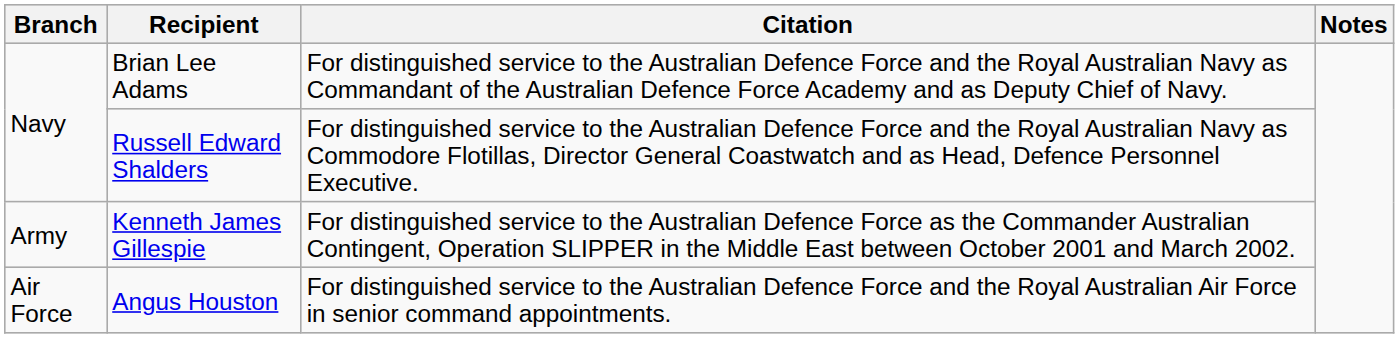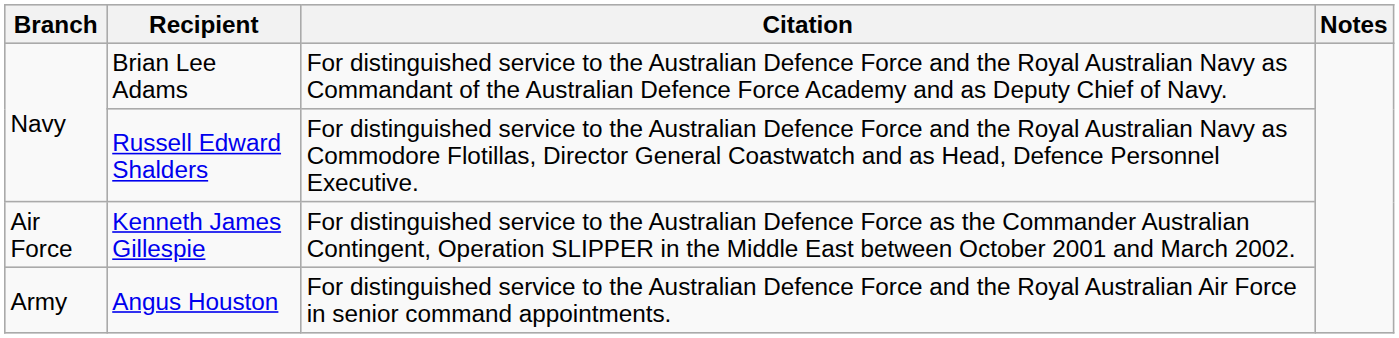 <table class="wikitable" style="font-size:95%;">
 <tr>
 <th>Branch</th>
 <th>Recipient</th>
 <th>Citation</th>
 <th>Notes</th>
 </tr>
 <tr>
 <td rowspan=2>Navy</td>
 <td> Brian Lee Adams</td>
 <td>For distinguished service to the Australian Defence Force and the Royal Australian Navy as Commandant of the Australian Defence Force Academy and as Deputy Chief of Navy.</td>
 <td rowspan=4></td>
 </tr>
 <tr>
 <td> <a href='#'>Russell Edward Shalders</a></td>
 <td>For distinguished service to the Australian Defence Force and the Royal Australian Navy as Commodore Flotillas, Director General Coastwatch and as Head, Defence Personnel Executive.</td>
 </tr>
 <tr>
-<td>Army</td>
+<td>Air Force</td>
 <td> <a href='#'>Kenneth James Gillespie</a></td>
 <td>For distinguished service to the Australian Defence Force as the Commander Australian Contingent, Operation SLIPPER in the Middle East between October 2001 and March 2002.</td>
 </tr>
 <tr>
-<td>Air Force</td>
+<td>Army</td>
 <td> <a href='#'>Angus Houston</a></td>
 <td>For distinguished service to the Australian Defence Force and the Royal Australian Air Force in senior command appointments.</td>
 </tr>
 </table>
